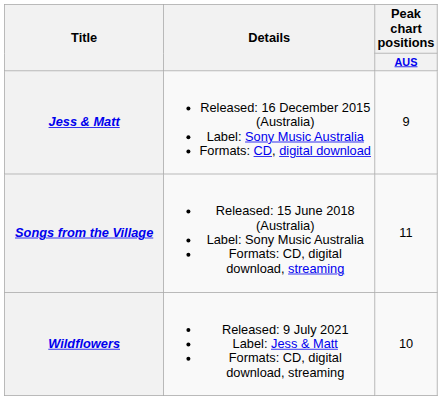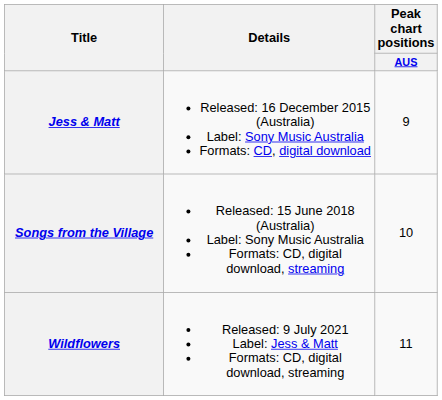 <table class="wikitable plainrowheaders" style="text-align:center;">
 <tr>
 <th scope="col" rowspan="2" style="width:12em;">Title</th>
 <th scope="col" rowspan="2" style="width:16em;">Details</th>
 <th scope="col" colspan="1">Peak chart positions</th>
 </tr>
 <tr>
 <th scope="col" style="width:3em;font-size:85%;"><a href='#'>AUS</a><br></th>
 </tr>
 <tr>
 <th scope="row"><em><a href='#'>Jess & Matt</a></em></th>
 <td><br><ul><li>Released: 16 December 2015 <span>(Australia)</span></li><li>Label: <a href='#'>Sony Music Australia</a></li><li>Formats: <a href='#'>CD</a>, <a href='#'>digital download</a></li></ul></td>
 <td>9</td>
 </tr>
 <tr>
 <th scope="row"><em><a href='#'>Songs from the Village</a></em></th>
 <td><br><ul><li>Released: 15 June 2018 <span>(Australia)</span></li><li>Label: Sony Music Australia</li><li>Formats: CD, digital download, <a href='#'>streaming</a></li></ul></td>
-<td>11</td>
+<td>10</td>
 </tr>
 <tr>
 <th scope="row"><em><a href='#'>Wildflowers</a></em></th>
 <td><br><ul><li>Released: 9 July 2021</li><li>Label: <a href='#'>Jess & Matt</a></li><li>Formats: CD, digital download, streaming</li></ul></td>
-<td>10<br></td>
+<td>11<br></td>
 </tr>
 </table>
